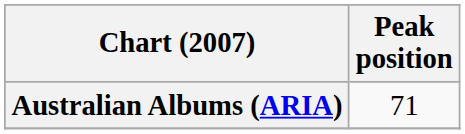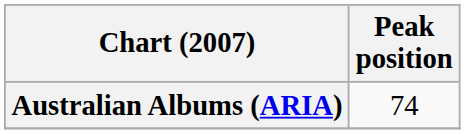 <table class="wikitable sortable plainrowheaders">
 <tr>
 <th scope="col">Chart (2007)</th>
 <th scope="col">Peak<br>position</th>
 </tr>
 <tr>
 <th scope="row">Australian Albums (<a href='#'>ARIA</a>)</th>
-<td style="text-align:center;">71</td>
+<td style="text-align:center;">74</td>
 </tr>
 <tr>
 </tr>
 <tr>
 </tr>
 <tr>
 </tr>
 <tr>
 </tr>
 <tr>
 </tr>
 <tr>
 </tr>
 <tr>
 </tr>
 <tr>
 </tr>
 <tr>
 </tr>
 <tr>
 </tr>
 <tr>
 </tr>
 <tr>
 </tr>
 <tr>
 </tr>
 </table>
